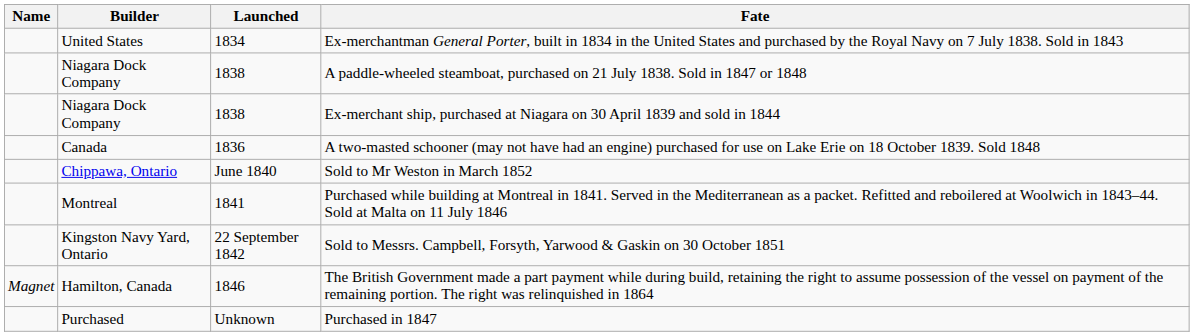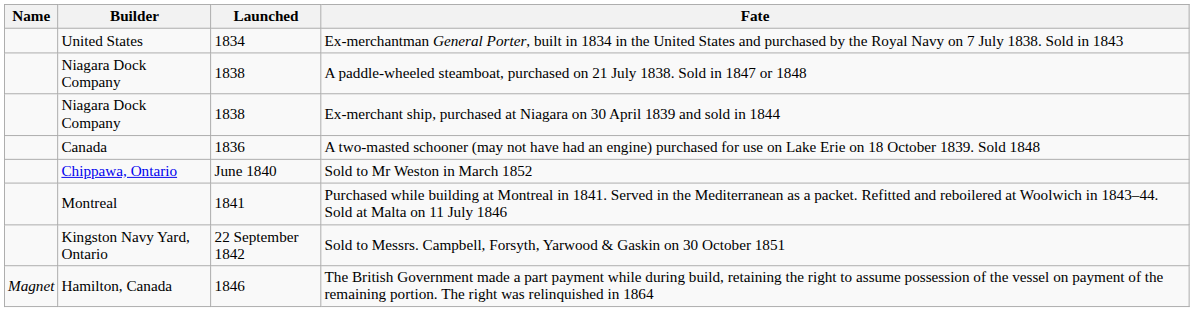 <table class="wikitable" style="text-align:left">
 <tr>
 <th>Name</th>
 <th>Builder</th>
 <th>Launched</th>
 <th>Fate</th>
 </tr>
 <tr>
 <td></td>
 <td>United States</td>
 <td>1834</td>
 <td>Ex-merchantman <em>General Porter</em>, built in 1834 in the United States and purchased by the Royal Navy on 7 July 1838.  Sold in 1843</td>
 </tr>
 <tr>
 <td></td>
 <td>Niagara Dock Company</td>
 <td>1838</td>
 <td>A paddle-wheeled steamboat, purchased on 21 July 1838. Sold in 1847 or 1848</td>
 </tr>
 <tr>
 <td></td>
 <td>Niagara Dock Company</td>
 <td>1838</td>
 <td>Ex-merchant ship, purchased at Niagara on 30 April 1839 and sold in 1844</td>
 </tr>
 <tr>
 <td></td>
 <td>Canada</td>
 <td>1836</td>
 <td>A two-masted schooner (may not have had an engine) purchased for use on Lake Erie on 18 October 1839. Sold 1848</td>
 </tr>
 <tr>
 <td></td>
 <td><a href='#'>Chippawa, Ontario</a></td>
 <td>June 1840</td>
 <td>Sold to Mr Weston in March 1852</td>
 </tr>
 <tr>
 <td></td>
 <td>Montreal</td>
 <td>1841</td>
 <td>Purchased while building at Montreal in 1841. Served in the Mediterranean as a packet. Refitted and reboilered at Woolwich in 1843–44. Sold at Malta on 11 July 1846</td>
 </tr>
 <tr>
 <td></td>
 <td>Kingston Navy Yard, Ontario</td>
 <td>22 September 1842</td>
 <td>Sold to Messrs. Campbell, Forsyth, Yarwood & Gaskin on 30 October 1851</td>
 </tr>
 <tr>
 <td><em>Magnet</em></td>
 <td>Hamilton, Canada</td>
 <td>1846</td>
 <td>The British Government made a part payment while during build, retaining the right to assume possession of the vessel on payment of the remaining portion. The right was relinquished in 1864</td>
 </tr>
-<tr>
-<td></td>
-<td>Purchased</td>
-<td>Unknown</td>
-<td>Purchased in 1847</td>
-</tr>
 </table>
